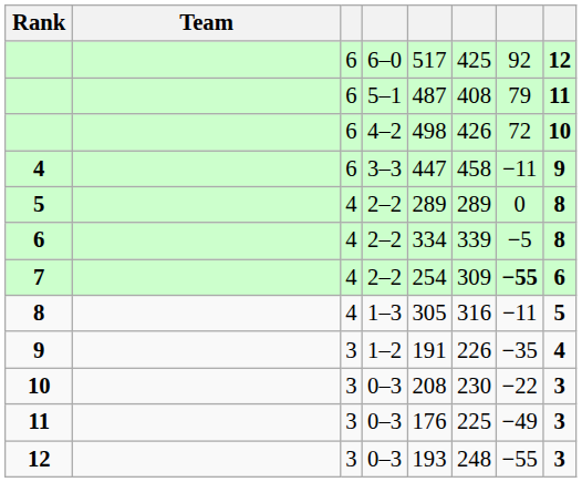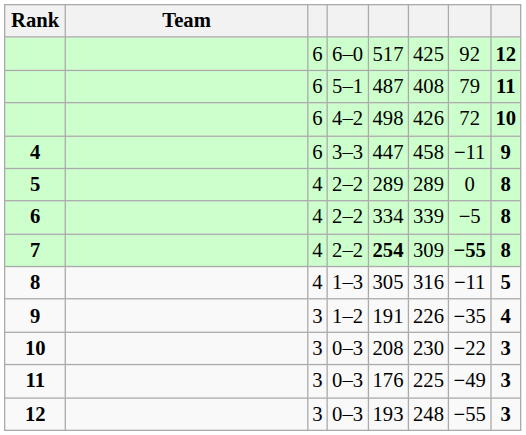 <table class="wikitable" style="text-align:center">
 <tr>
 <th width=40>Rank</th>
 <th width=180>Team</th>
 <th width:5%></th>
 <th width:5%></th>
 <th width:5%></th>
 <th width:5%></th>
 <th width:5%></th>
 <th width:5%></th>
 </tr>
 <tr bgcolor="#ccffcc">
 <td></td>
 <td style="text-align:left"></td>
 <td>6</td>
 <td>6–0</td>
 <td>517</td>
 <td>425</td>
 <td>92</td>
 <td><strong>12</strong></td>
 </tr>
 <tr bgcolor="#ccffcc">
 <td></td>
 <td style="text-align:left"></td>
 <td>6</td>
 <td>5–1</td>
 <td>487</td>
 <td>408</td>
 <td>79</td>
 <td><strong>11</strong></td>
 </tr>
 <tr bgcolor="#ccffcc">
 <td></td>
 <td style="text-align:left"></td>
 <td>6</td>
 <td>4–2</td>
 <td>498</td>
 <td>426</td>
 <td>72</td>
 <td><strong>10</strong></td>
 </tr>
 <tr bgcolor="#ccffcc">
 <td><strong>4</strong></td>
 <td style="text-align:left"></td>
 <td>6</td>
 <td>3–3</td>
 <td>447</td>
 <td>458</td>
 <td>−11</td>
 <td><strong>9</strong></td>
 </tr>
 <tr bgcolor="#ccffcc">
 <td><strong>5</strong></td>
 <td style="text-align:left"></td>
 <td>4</td>
 <td>2–2</td>
 <td>289</td>
 <td>289</td>
 <td>0</td>
 <td><strong>8</strong></td>
 </tr>
 <tr bgcolor="#ccffcc">
 <td><strong>6</strong></td>
 <td style="text-align:left"></td>
 <td>4</td>
 <td>2–2</td>
 <td>334</td>
 <td>339</td>
 <td>−5</td>
 <td><strong>8</strong></td>
 </tr>
 <tr bgcolor="#ccffcc">
 <td><strong>7</strong></td>
 <td style="text-align:left"></td>
 <td>4</td>
 <td>2–2</td>
-<td>254</td>
+<td><strong>254</strong></td>
 <td>309</td>
 <td><strong>−55</strong></td>
-<td><strong>6</strong></td>
+<td><strong>8</strong></td>
 </tr>
 <tr>
 <td><strong>8</strong></td>
 <td style="text-align:left"></td>
 <td>4</td>
 <td>1–3</td>
 <td>305</td>
 <td>316</td>
 <td>−11</td>
 <td><strong>5</strong></td>
 </tr>
 <tr>
 <td><strong>9</strong></td>
 <td style="text-align:left"></td>
 <td>3</td>
 <td>1–2</td>
 <td>191</td>
 <td>226</td>
 <td>−35</td>
 <td><strong>4</strong></td>
 </tr>
 <tr>
 <td><strong>10</strong></td>
 <td style="text-align:left"></td>
 <td>3</td>
 <td>0–3</td>
 <td>208</td>
 <td>230</td>
 <td>−22</td>
 <td><strong>3</strong></td>
 </tr>
 <tr>
 <td><strong>11</strong></td>
 <td style="text-align:left"></td>
 <td>3</td>
 <td>0–3</td>
 <td>176</td>
 <td>225</td>
 <td>−49</td>
 <td><strong>3</strong></td>
 </tr>
 <tr>
 <td><strong>12</strong></td>
 <td style="text-align:left"></td>
 <td>3</td>
 <td>0–3</td>
 <td>193</td>
 <td>248</td>
 <td>−55</td>
 <td><strong>3</strong></td>
 </tr>
 </table>
